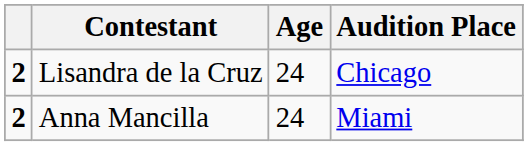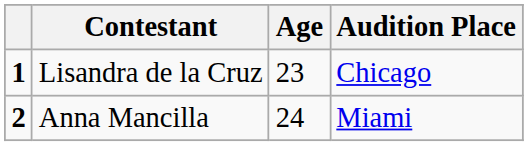 <table class="wikitable">
 <tr>
 <th></th>
 <th>Contestant</th>
 <th>Age</th>
 <th>Audition Place</th>
 </tr>
 <tr>
-<td><strong>2</strong></td>
+<td><strong>1</strong></td>
 <td>Lisandra de la Cruz</td>
-<td>24</td>
+<td>23</td>
 <td><a href='#'>Chicago</a></td>
 </tr>
 <tr>
 <td><strong>2</strong></td>
 <td>Anna Mancilla</td>
 <td>24</td>
 <td><a href='#'>Miami</a></td>
 </tr>
 </table>
